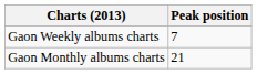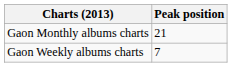 <table class="wikitable">
 <tr>
 <th>Charts (2013)</th>
 <th>Peak position</th>
 </tr>
 <tr>
+<td>Gaon Monthly albums charts</td>
+<td>21</td>
+</tr>
+<tr>
 <td>Gaon Weekly albums charts</td>
 <td>7</td>
 </tr>
-<tr>
-<td>Gaon Monthly albums charts</td>
-<td>21</td>
-</tr>
 </table>
